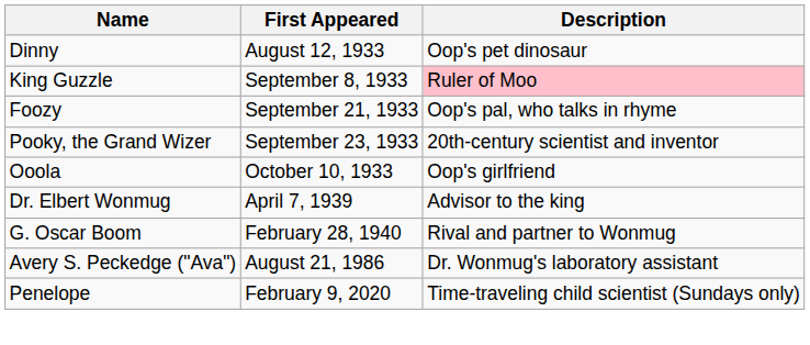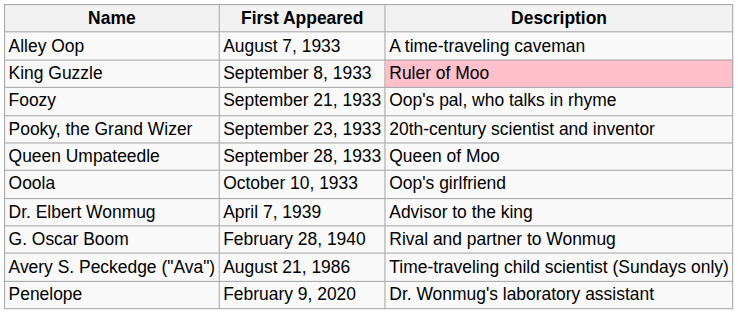 <table class="wikitable">
 <tr>
 <th>Name</th>
 <th>First Appeared</th>
 <th>Description</th>
 </tr>
 <tr>
-<td>Dinny</td>
-<td>August 12, 1933</td>
-<td>Oop's pet dinosaur</td>
+<td>Alley Oop</td>
+<td>August 7, 1933</td>
+<td>A time-traveling caveman</td>
 </tr>
 <tr>
 <td>King Guzzle</td>
 <td>September 8, 1933</td>
 <td style="background: pink;">Ruler of Moo</td>
 </tr>
 <tr>
 <td>Foozy</td>
 <td>September 21, 1933</td>
 <td>Oop's pal, who talks in rhyme</td>
 </tr>
 <tr>
 <td>Pooky, the Grand Wizer</td>
 <td>September 23, 1933</td>
 <td>20th-century scientist and inventor</td>
+</tr>
+<tr>
+<td>Queen Umpateedle</td>
+<td>September 28, 1933</td>
+<td>Queen of Moo</td>
 </tr>
 <tr>
 <td>Ooola</td>
 <td>October 10, 1933</td>
 <td>Oop's girlfriend</td>
 </tr>
 <tr>
 <td>Dr. Elbert Wonmug</td>
 <td>April 7, 1939</td>
 <td>Advisor to the king</td>
 </tr>
 <tr>
 <td>G. Oscar Boom</td>
 <td>February 28, 1940</td>
 <td>Rival and partner to Wonmug</td>
 </tr>
 <tr>
 <td>Avery S. Peckedge ("Ava")</td>
 <td>August 21, 1986</td>
-<td>Dr. Wonmug's laboratory assistant</td>
+<td>Time-traveling child scientist (Sundays only)</td>
 </tr>
 <tr>
 <td>Penelope</td>
 <td>February 9, 2020</td>
-<td>Time-traveling child scientist (Sundays only)</td>
+<td>Dr. Wonmug's laboratory assistant</td>
 </tr>
 </table>
